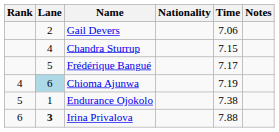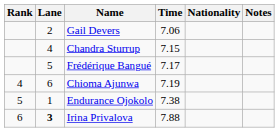 <table class="wikitable sortable" style="text-align:center">
 <tr>
 <th>Rank</th>
 <th>Lane</th>
 <th>Name</th>
+<th>Time</th>
 <th>Nationality</th>
-<th>Time</th>
 <th>Notes</th>
 </tr>
 <tr>
 <td></td>
 <td>2</td>
 <td align="left"><a href='#'>Gail Devers</a></td>
+<td>7.06</td>
 <td align=left></td>
-<td>7.06</td>
 <td></td>
 </tr>
 <tr>
 <td></td>
 <td>4</td>
 <td align="left"><a href='#'>Chandra Sturrup</a></td>
+<td>7.15</td>
 <td align=left></td>
-<td>7.15</td>
 <td></td>
 </tr>
 <tr>
 <td></td>
 <td>5</td>
 <td align="left"><a href='#'>Frédérique Bangué</a></td>
+<td>7.17</td>
 <td align=left></td>
-<td>7.17</td>
 <td></td>
 </tr>
 <tr>
 <td>4</td>
-<td style="background: lightblue;">6</td>
+<td>6</td>
 <td align="left"><a href='#'>Chioma Ajunwa</a></td>
+<td>7.19</td>
 <td align=left></td>
-<td>7.19</td>
 <td></td>
 </tr>
 <tr>
 <td>5</td>
 <td>1</td>
 <td align="left"><a href='#'>Endurance Ojokolo</a></td>
+<td>7.38</td>
 <td align=left></td>
-<td>7.38</td>
 <td></td>
 </tr>
 <tr>
 <td>6</td>
 <td><strong>3</strong></td>
 <td align="left"><a href='#'>Irina Privalova</a></td>
+<td>7.88</td>
 <td align=left></td>
-<td>7.88</td>
 <td></td>
 </tr>
 </table>
